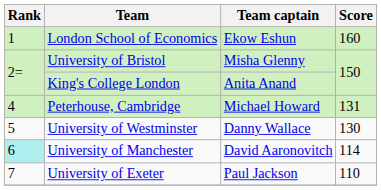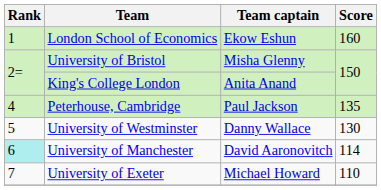 <table class="wikitable">
 <tr>
 <th>Rank</th>
 <th>Team</th>
 <th>Team captain</th>
 <th>Score</th>
 </tr>
 <tr bgcolor="#D0F0C0">
 <td>1</td>
 <td><a href='#'>London School of Economics</a></td>
 <td><a href='#'>Ekow Eshun</a></td>
 <td>160</td>
 </tr>
 <tr bgcolor="#D0F0C0">
 <td rowspan="2">2=</td>
 <td><a href='#'>University of Bristol</a></td>
 <td><a href='#'>Misha Glenny</a></td>
 <td rowspan="2">150</td>
 </tr>
 <tr bgcolor="#D0F0C0">
 <td><a href='#'>King's College London</a></td>
 <td><a href='#'>Anita Anand</a></td>
 </tr>
 <tr bgcolor="#D0F0C0">
 <td>4</td>
 <td><a href='#'>Peterhouse, Cambridge</a></td>
-<td><a href='#'>Michael Howard</a></td>
-<td>131</td>
+<td><a href='#'>Paul Jackson</a></td>
+<td>135</td>
 </tr>
 <tr>
 <td>5</td>
 <td><a href='#'>University of Westminster</a></td>
 <td><a href='#'>Danny Wallace</a></td>
 <td>130</td>
 </tr>
 <tr>
 <td style="background: paleturquoise;">6</td>
 <td><a href='#'>University of Manchester</a></td>
 <td><a href='#'>David Aaronovitch</a></td>
 <td>114</td>
 </tr>
 <tr>
 <td>7</td>
 <td><a href='#'>University of Exeter</a></td>
-<td><a href='#'>Paul Jackson</a></td>
+<td><a href='#'>Michael Howard</a></td>
 <td>110</td>
 </tr>
 <tr>
 </tr>
 </table>
